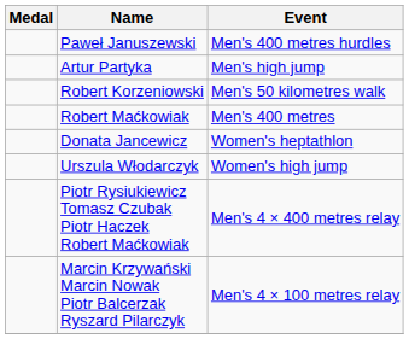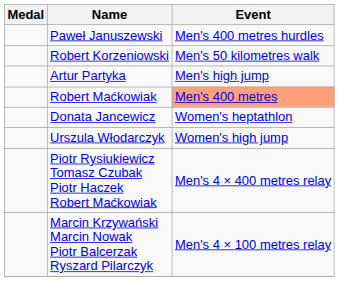 <table class="wikitable sortable" style="font-size:100%">
 <tr>
 <th>Medal</th>
 <th>Name</th>
 <th>Event</th>
 </tr>
 <tr>
 <td></td>
 <td><a href='#'>Paweł Januszewski</a></td>
 <td><a href='#'>Men's 400 metres hurdles</a></td>
 </tr>
 <tr>
 <td></td>
+<td><a href='#'>Robert Korzeniowski</a></td>
+<td><a href='#'>Men's 50 kilometres walk</a></td>
+</tr>
+<tr>
+<td></td>
 <td><a href='#'>Artur Partyka</a></td>
 <td><a href='#'>Men's high jump</a></td>
 </tr>
 <tr>
 <td></td>
-<td><a href='#'>Robert Korzeniowski</a></td>
-<td><a href='#'>Men's 50 kilometres walk</a></td>
-</tr>
-<tr>
-<td></td>
 <td><a href='#'>Robert Maćkowiak</a></td>
-<td><a href='#'>Men's 400 metres</a></td>
+<td style="background: lightsalmon;"><a href='#'>Men's 400 metres</a></td>
 </tr>
 <tr>
 <td></td>
 <td><a href='#'>Donata Jancewicz</a></td>
 <td><a href='#'>Women's heptathlon</a></td>
 </tr>
 <tr>
 <td></td>
 <td><a href='#'>Urszula Włodarczyk</a></td>
 <td><a href='#'>Women's high jump</a></td>
 </tr>
 <tr>
 <td></td>
 <td><a href='#'>Piotr Rysiukiewicz</a><br><a href='#'>Tomasz Czubak</a><br><a href='#'>Piotr Haczek</a><br><a href='#'>Robert Maćkowiak</a></td>
 <td><a href='#'>Men's 4 × 400 metres relay</a></td>
 </tr>
 <tr>
 <td></td>
 <td><a href='#'>Marcin Krzywański</a><br><a href='#'>Marcin Nowak</a><br><a href='#'>Piotr Balcerzak</a><br><a href='#'>Ryszard Pilarczyk</a></td>
 <td><a href='#'>Men's 4 × 100 metres relay</a></td>
 </tr>
 <tr>
 </tr>
 </table>
